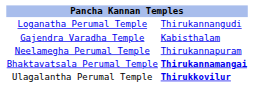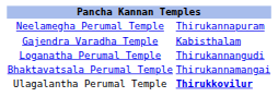 <table class="toccolours" style="clear:right; float:right; background:#ffffff; margin: 0 0 0.5em 1em; width:300">
 <tr>
 <th style="background:#A8BDEC" align="center" colspan="2"><strong>Pancha Kannan Temples</strong></th>
+</tr>
+<tr>
+<td align="center"><a href='#'>Neelamegha Perumal Temple</a></td>
+<td><a href='#'>Thirukannapuram</a></td>
+</tr>
+<tr>
+<td align="center"><a href='#'>Gajendra Varadha Temple</a></td>
+<td><a href='#'>Kabisthalam</a></td>
 </tr>
 <tr>
 <td align="center"><a href='#'>Loganatha Perumal Temple</a></td>
 <td><a href='#'>Thirukannangudi</a></td>
 </tr>
 <tr>
-<td align="center"><a href='#'>Gajendra Varadha Temple</a></td>
-<td><a href='#'>Kabisthalam</a></td>
-</tr>
-<tr>
-<td align="center"><a href='#'>Neelamegha Perumal Temple</a></td>
-<td><a href='#'>Thirukannapuram</a></td>
-</tr>
-<tr>
 <td align="center"><a href='#'>Bhaktavatsala Perumal Temple</a></td>
-<td><strong><a href='#'>Thirukannamangai</a></strong></td>
+<td><a href='#'>Thirukannamangai</a></td>
 </tr>
 <tr>
 <td align="center">Ulagalantha Perumal Temple</td>
 <td><strong><a href='#'>Thirukkovilur</a></strong></td>
 </tr>
 </table>
